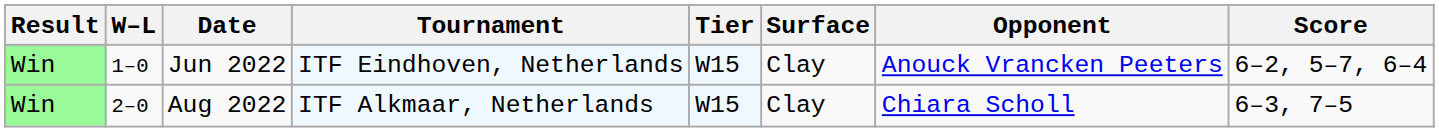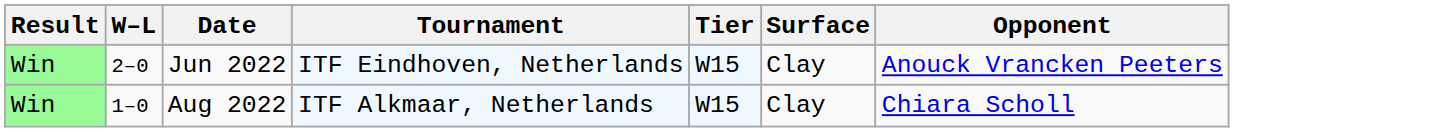 <table class="sortable wikitable">
 <tr>
 <th>Result</th>
 <th class="unsortable">W–L</th>
 <th>Date</th>
 <th>Tournament</th>
 <th>Tier</th>
 <th>Surface</th>
 <th>Opponent</th>
-<th class="unsortable">Score</th>
 </tr>
 <tr>
 <td style="background:#98fb98;">Win</td>
-<td><small>1–0</small></td>
+<td><small>2–0</small></td>
 <td>Jun 2022</td>
 <td style="background:#f0f8ff;">ITF Eindhoven, Netherlands</td>
 <td style="background:#f0f8ff;">W15</td>
 <td>Clay</td>
 <td> <a href='#'>Anouck Vrancken Peeters</a></td>
-<td>6–2, 5–7, 6–4</td>
 </tr>
 <tr>
 <td style="background:#98fb98;">Win</td>
-<td><small>2–0</small></td>
+<td><small>1–0</small></td>
 <td>Aug 2022</td>
 <td style="background:#f0f8ff;">ITF Alkmaar, Netherlands</td>
 <td style="background:#f0f8ff;">W15</td>
 <td>Clay</td>
 <td> <a href='#'>Chiara Scholl</a></td>
-<td>6–3, 7–5</td>
 </tr>
 </table>
